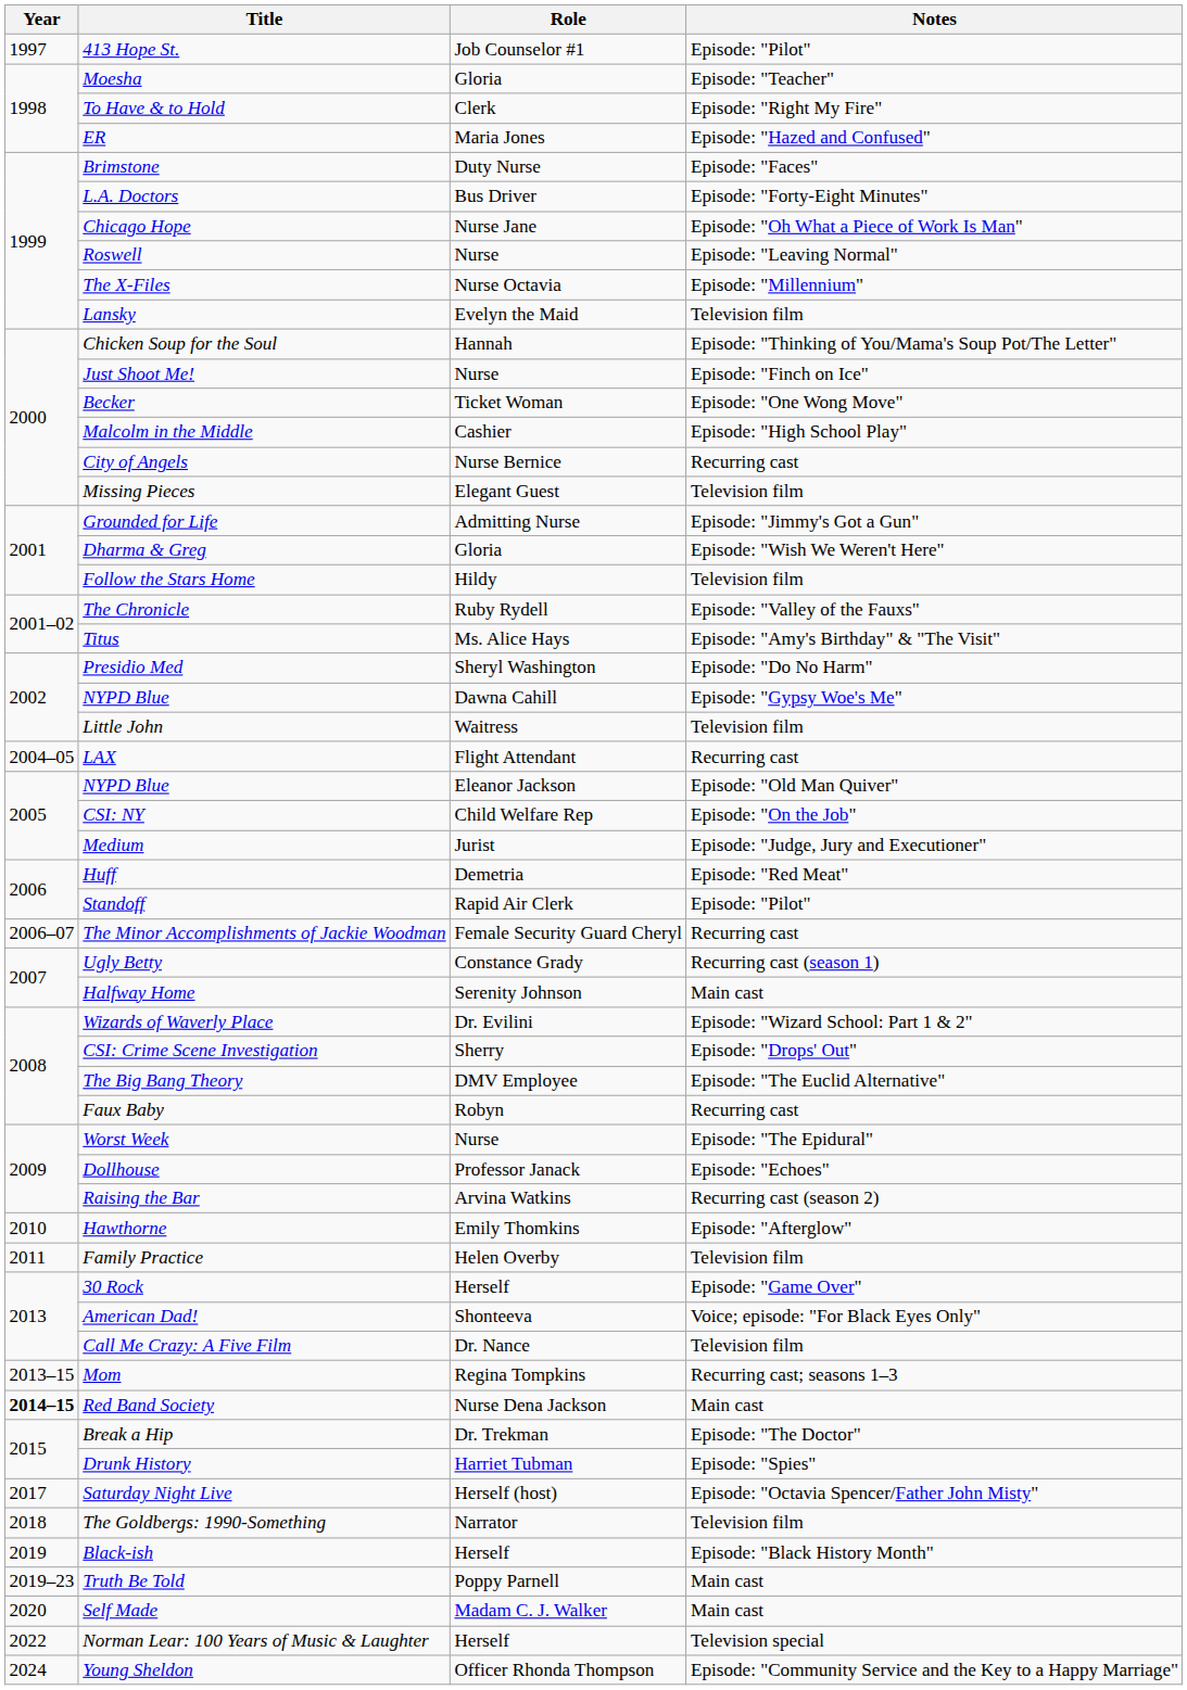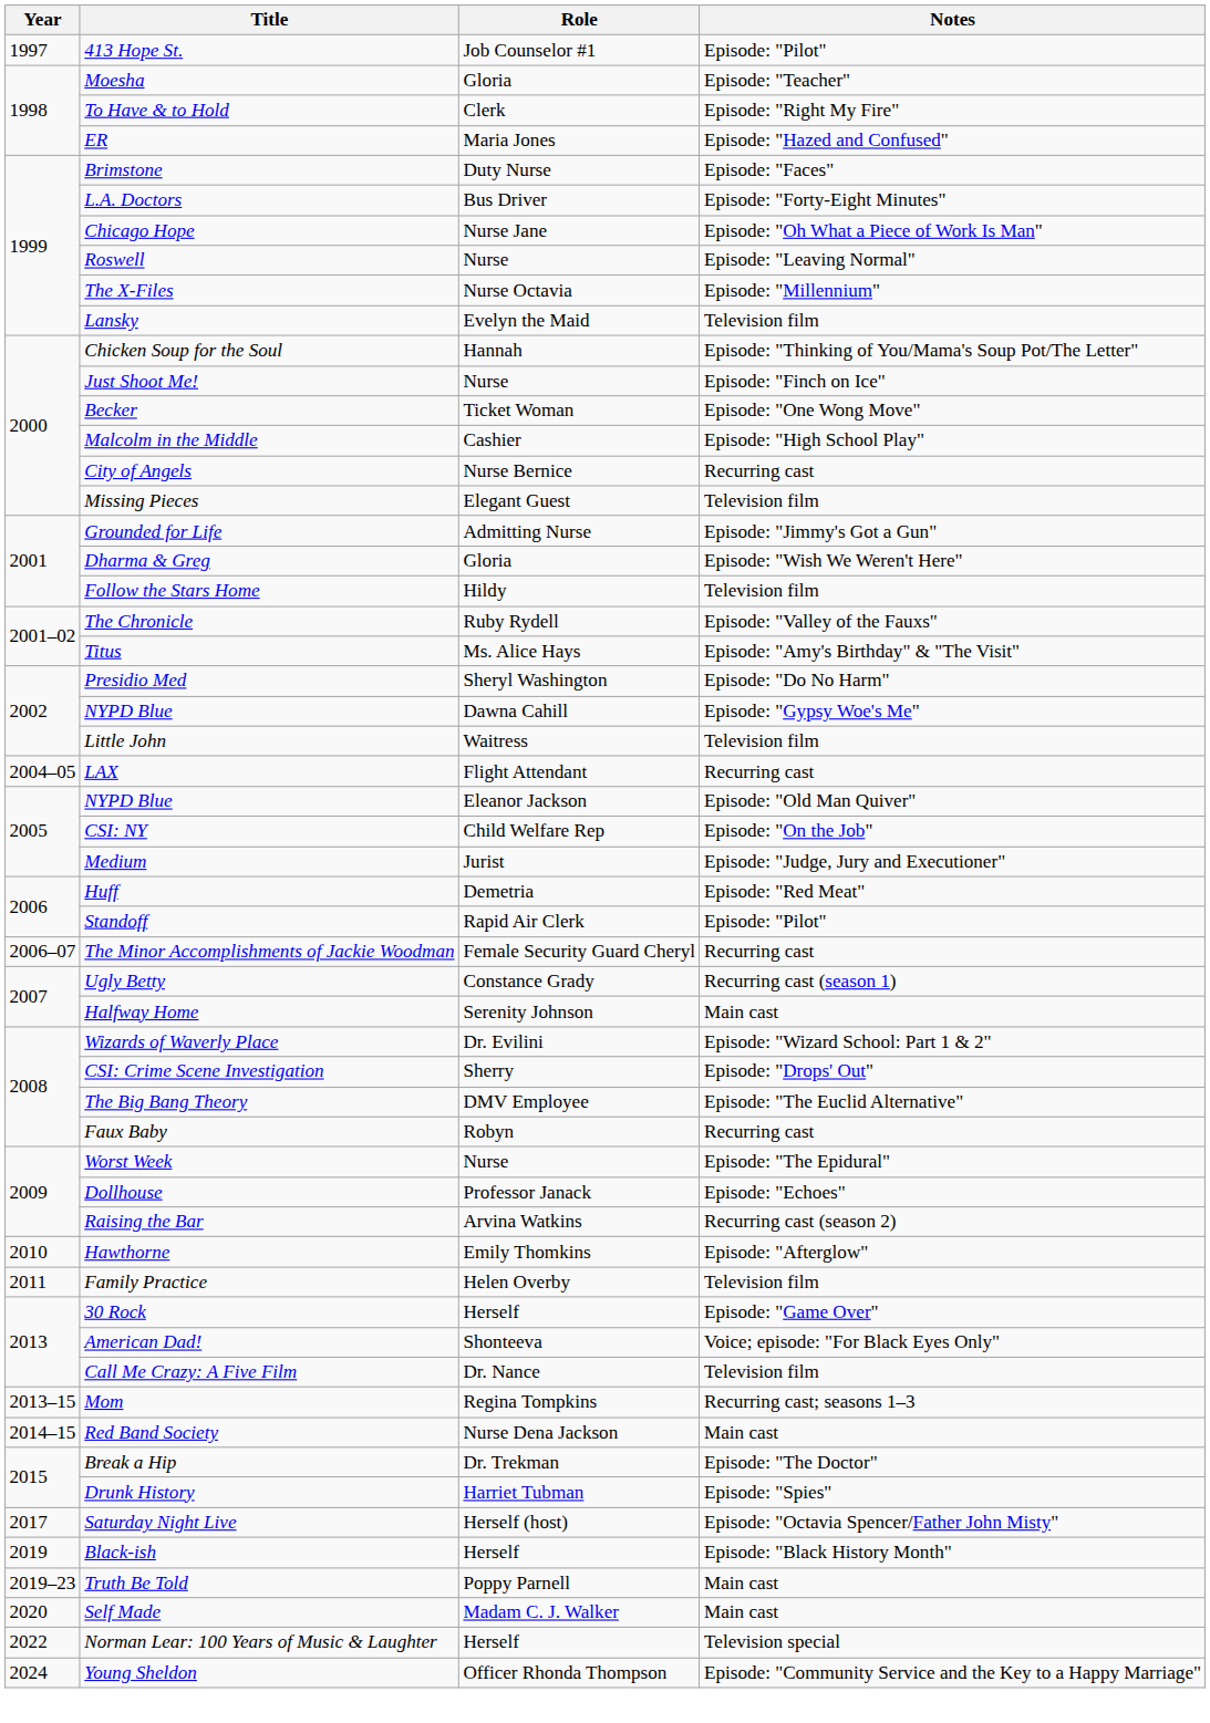 <table class="wikitable plainrowheaders sortable">
 <tr>
 <th scope="col">Year</th>
 <th scope="col">Title</th>
 <th scope="col">Role</th>
 <th class="unsortable">Notes</th>
 </tr>
 <tr>
 <td>1997</td>
 <td><em><a href='#'>413 Hope St.</a></em></td>
 <td>Job Counselor #1</td>
 <td>Episode: "Pilot"</td>
 </tr>
 <tr>
 <td rowspan="3">1998</td>
 <td><em><a href='#'>Moesha</a></em></td>
 <td>Gloria</td>
 <td>Episode: "Teacher"</td>
 </tr>
 <tr>
 <td><em><a href='#'>To Have & to Hold</a></em></td>
 <td>Clerk</td>
 <td>Episode: "Right My Fire"</td>
 </tr>
 <tr>
 <td><em><a href='#'>ER</a></em></td>
 <td>Maria Jones</td>
 <td>Episode: "<a href='#'>Hazed and Confused</a>"</td>
 </tr>
 <tr>
 <td rowspan="6">1999</td>
 <td><em><a href='#'>Brimstone</a></em></td>
 <td>Duty Nurse</td>
 <td>Episode: "Faces"</td>
 </tr>
 <tr>
 <td><em><a href='#'>L.A. Doctors</a></em></td>
 <td>Bus Driver</td>
 <td>Episode: "Forty-Eight Minutes"</td>
 </tr>
 <tr>
 <td><em><a href='#'>Chicago Hope</a></em></td>
 <td>Nurse Jane</td>
 <td>Episode: "<a href='#'>Oh What a Piece of Work Is Man</a>"</td>
 </tr>
 <tr>
 <td><em><a href='#'>Roswell</a></em></td>
 <td>Nurse</td>
 <td>Episode: "Leaving Normal"</td>
 </tr>
 <tr>
 <td><em><a href='#'>The X-Files</a></em></td>
 <td>Nurse Octavia</td>
 <td>Episode: "<a href='#'>Millennium</a>"</td>
 </tr>
 <tr>
 <td><em><a href='#'>Lansky</a></em></td>
 <td>Evelyn the Maid</td>
 <td>Television film</td>
 </tr>
 <tr>
 <td rowspan="6">2000</td>
 <td><em>Chicken Soup for the Soul</em></td>
 <td>Hannah</td>
 <td>Episode: "Thinking of You/Mama's Soup Pot/The Letter"</td>
 </tr>
 <tr>
 <td><em><a href='#'>Just Shoot Me!</a></em></td>
 <td>Nurse</td>
 <td>Episode: "Finch on Ice"</td>
 </tr>
 <tr>
 <td><em><a href='#'>Becker</a></em></td>
 <td>Ticket Woman</td>
 <td>Episode: "One Wong Move"</td>
 </tr>
 <tr>
 <td><em><a href='#'>Malcolm in the Middle</a></em></td>
 <td>Cashier</td>
 <td>Episode: "High School Play"</td>
 </tr>
 <tr>
 <td><em><a href='#'>City of Angels</a></em></td>
 <td>Nurse Bernice</td>
 <td>Recurring cast</td>
 </tr>
 <tr>
 <td><em>Missing Pieces</em></td>
 <td>Elegant Guest</td>
 <td>Television film</td>
 </tr>
 <tr>
 <td rowspan="3">2001</td>
 <td><em><a href='#'>Grounded for Life</a></em></td>
 <td>Admitting Nurse</td>
 <td>Episode: "Jimmy's Got a Gun"</td>
 </tr>
 <tr>
 <td><em><a href='#'>Dharma & Greg</a></em></td>
 <td>Gloria</td>
 <td>Episode: "Wish We Weren't Here"</td>
 </tr>
 <tr>
 <td><em><a href='#'>Follow the Stars Home</a></em></td>
 <td>Hildy</td>
 <td>Television film</td>
 </tr>
 <tr>
 <td rowspan="2">2001–02</td>
 <td><em><a href='#'>The Chronicle</a></em></td>
 <td>Ruby Rydell</td>
 <td>Episode: "Valley of the Fauxs"</td>
 </tr>
 <tr>
 <td><em><a href='#'>Titus</a></em></td>
 <td>Ms. Alice Hays</td>
 <td>Episode: "Amy's Birthday" & "The Visit"</td>
 </tr>
 <tr>
 <td rowspan="3">2002</td>
 <td><em><a href='#'>Presidio Med</a></em></td>
 <td>Sheryl Washington</td>
 <td>Episode: "Do No Harm"</td>
 </tr>
 <tr>
 <td><em><a href='#'>NYPD Blue</a></em></td>
 <td>Dawna Cahill</td>
 <td>Episode: "<a href='#'>Gypsy Woe's Me</a>"</td>
 </tr>
 <tr>
 <td><em>Little John</em></td>
 <td>Waitress</td>
 <td>Television film</td>
 </tr>
 <tr>
 <td>2004–05</td>
 <td><em><a href='#'>LAX</a></em></td>
 <td>Flight Attendant</td>
 <td>Recurring cast</td>
 </tr>
 <tr>
 <td rowspan="3">2005</td>
 <td><em><a href='#'>NYPD Blue</a></em></td>
 <td>Eleanor Jackson</td>
 <td>Episode: "Old Man Quiver"</td>
 </tr>
 <tr>
 <td><em><a href='#'>CSI: NY</a></em></td>
 <td>Child Welfare Rep</td>
 <td>Episode: "<a href='#'>On the Job</a>"</td>
 </tr>
 <tr>
 <td><em><a href='#'>Medium</a></em></td>
 <td>Jurist</td>
 <td>Episode: "Judge, Jury and Executioner"</td>
 </tr>
 <tr>
 <td rowspan="2">2006</td>
 <td><em><a href='#'>Huff</a></em></td>
 <td>Demetria</td>
 <td>Episode: "Red Meat"</td>
 </tr>
 <tr>
 <td><em><a href='#'>Standoff</a></em></td>
 <td>Rapid Air Clerk</td>
 <td>Episode: "Pilot"</td>
 </tr>
 <tr>
 <td>2006–07</td>
 <td><em><a href='#'>The Minor Accomplishments of Jackie Woodman</a></em></td>
 <td>Female Security Guard Cheryl</td>
 <td>Recurring cast</td>
 </tr>
 <tr>
 <td rowspan="2">2007</td>
 <td><em><a href='#'>Ugly Betty</a></em></td>
 <td>Constance Grady</td>
 <td>Recurring cast (<a href='#'>season 1</a>)</td>
 </tr>
 <tr>
 <td><em><a href='#'>Halfway Home</a></em></td>
 <td>Serenity Johnson</td>
 <td>Main cast</td>
 </tr>
 <tr>
 <td rowspan="4">2008</td>
 <td><em><a href='#'>Wizards of Waverly Place</a></em></td>
 <td>Dr. Evilini</td>
 <td>Episode: "Wizard School: Part 1 & 2"</td>
 </tr>
 <tr>
 <td><em><a href='#'>CSI: Crime Scene Investigation</a></em></td>
 <td>Sherry</td>
 <td>Episode: "<a href='#'>Drops' Out</a>"</td>
 </tr>
 <tr>
 <td><em><a href='#'>The Big Bang Theory</a></em></td>
 <td>DMV Employee</td>
 <td>Episode: "The Euclid Alternative"</td>
 </tr>
 <tr>
 <td><em>Faux Baby</em></td>
 <td>Robyn</td>
 <td>Recurring cast</td>
 </tr>
 <tr>
 <td rowspan="3">2009</td>
 <td><em><a href='#'>Worst Week</a></em></td>
 <td>Nurse</td>
 <td>Episode: "The Epidural"</td>
 </tr>
 <tr>
 <td><em><a href='#'>Dollhouse</a></em></td>
 <td>Professor Janack</td>
 <td>Episode: "Echoes"</td>
 </tr>
 <tr>
 <td><em><a href='#'>Raising the Bar</a></em></td>
 <td>Arvina Watkins</td>
 <td>Recurring cast (season 2)</td>
 </tr>
 <tr>
 <td>2010</td>
 <td><em><a href='#'>Hawthorne</a></em></td>
 <td>Emily Thomkins</td>
 <td>Episode: "Afterglow"</td>
 </tr>
 <tr>
 <td>2011</td>
 <td><em>Family Practice</em></td>
 <td>Helen Overby</td>
 <td>Television film</td>
 </tr>
 <tr>
 <td rowspan="3">2013</td>
 <td><em><a href='#'>30 Rock</a></em></td>
 <td>Herself</td>
 <td>Episode: "<a href='#'>Game Over</a>"</td>
 </tr>
 <tr>
 <td><em><a href='#'>American Dad!</a></em></td>
 <td>Shonteeva</td>
 <td>Voice; episode: "For Black Eyes Only"</td>
 </tr>
 <tr>
 <td><em><a href='#'>Call Me Crazy: A Five Film</a></em></td>
 <td>Dr. Nance</td>
 <td>Television film</td>
 </tr>
 <tr>
 <td>2013–15</td>
 <td><em><a href='#'>Mom</a></em></td>
 <td>Regina Tompkins</td>
 <td>Recurring cast; seasons 1–3</td>
 </tr>
 <tr>
-<td><strong>2014–15</strong></td>
+<td>2014–15</td>
 <td><em><a href='#'>Red Band Society</a></em></td>
 <td>Nurse Dena Jackson</td>
 <td>Main cast</td>
 </tr>
 <tr>
 <td rowspan="2">2015</td>
 <td><em>Break a Hip</em></td>
 <td>Dr. Trekman</td>
 <td>Episode: "The Doctor"</td>
 </tr>
 <tr>
 <td><em><a href='#'>Drunk History</a></em></td>
 <td><a href='#'>Harriet Tubman</a></td>
 <td>Episode: "Spies"</td>
 </tr>
 <tr>
 <td>2017</td>
 <td><em><a href='#'>Saturday Night Live</a></em></td>
 <td>Herself (host)</td>
 <td>Episode: "Octavia Spencer/<a href='#'>Father John Misty</a>"</td>
-</tr>
-<tr>
-<td>2018</td>
-<td><em>The Goldbergs: 1990-Something</em></td>
-<td>Narrator</td>
-<td>Television film</td>
 </tr>
 <tr>
 <td>2019</td>
 <td><em><a href='#'>Black-ish</a></em></td>
 <td>Herself</td>
 <td>Episode: "Black History Month"</td>
 </tr>
 <tr>
 <td>2019–23</td>
 <td><em><a href='#'>Truth Be Told</a></em></td>
 <td>Poppy Parnell</td>
 <td>Main cast</td>
 </tr>
 <tr>
 <td>2020</td>
 <td><em><a href='#'>Self Made</a></em></td>
 <td><a href='#'>Madam C. J. Walker</a></td>
 <td>Main cast</td>
 </tr>
 <tr>
 <td>2022</td>
 <td><em>Norman Lear: 100 Years of Music & Laughter</em></td>
 <td>Herself</td>
 <td>Television special</td>
 </tr>
 <tr>
 <td>2024</td>
 <td><em><a href='#'>Young Sheldon</a></em></td>
 <td>Officer Rhonda Thompson</td>
 <td>Episode: "Community Service and the Key to a Happy Marriage"</td>
 </tr>
 </table>
